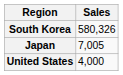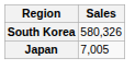 <table class="wikitable plainrowheaders">
 <tr>
 <th>Region</th>
 <th>Sales</th>
 </tr>
 <tr>
 <th scope="row">South Korea</th>
 <td>580,326</td>
 </tr>
 <tr>
 <th scope="row">Japan</th>
 <td>7,005</td>
 </tr>
-<tr>
-<th scope="row">United States</th>
-<td>4,000</td>
-</tr>
 </table>
